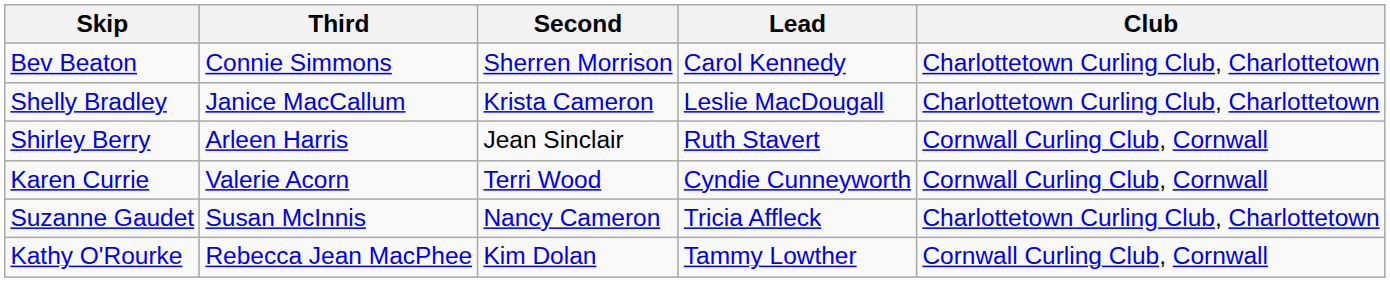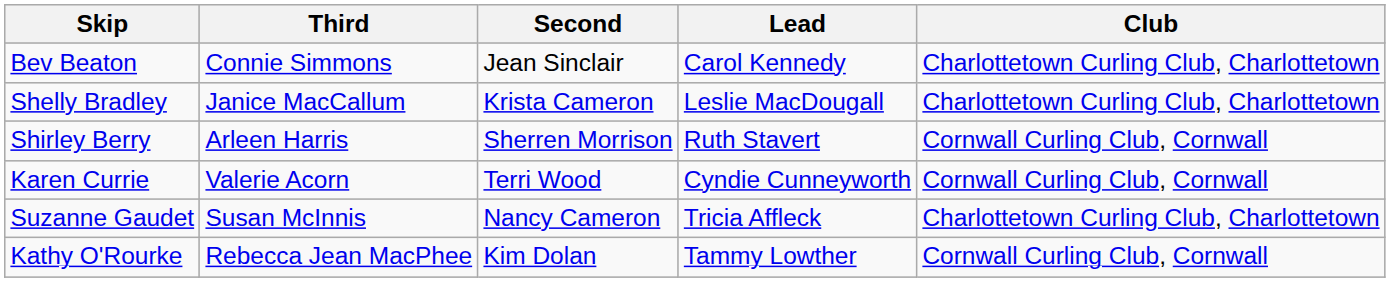 <table class="wikitable">
 <tr>
 <th>Skip</th>
 <th>Third</th>
 <th>Second</th>
 <th>Lead</th>
 <th>Club</th>
 </tr>
 <tr>
 <td><a href='#'>Bev Beaton</a></td>
 <td><a href='#'>Connie Simmons</a></td>
-<td><a href='#'>Sherren Morrison</a></td>
+<td>Jean Sinclair</td>
 <td><a href='#'>Carol Kennedy</a></td>
 <td><a href='#'>Charlottetown Curling Club</a>, <a href='#'>Charlottetown</a></td>
 </tr>
 <tr>
 <td><a href='#'>Shelly Bradley</a></td>
 <td><a href='#'>Janice MacCallum</a></td>
 <td><a href='#'>Krista Cameron</a></td>
 <td><a href='#'>Leslie MacDougall</a></td>
 <td><a href='#'>Charlottetown Curling Club</a>, <a href='#'>Charlottetown</a></td>
 </tr>
 <tr>
 <td><a href='#'>Shirley Berry</a></td>
 <td><a href='#'>Arleen Harris</a></td>
-<td>Jean Sinclair</td>
+<td><a href='#'>Sherren Morrison</a></td>
 <td><a href='#'>Ruth Stavert</a></td>
 <td><a href='#'>Cornwall Curling Club</a>, <a href='#'>Cornwall</a></td>
 </tr>
 <tr>
 <td><a href='#'>Karen Currie</a></td>
 <td><a href='#'>Valerie Acorn</a></td>
 <td><a href='#'>Terri Wood</a></td>
 <td><a href='#'>Cyndie Cunneyworth</a></td>
 <td><a href='#'>Cornwall Curling Club</a>, <a href='#'>Cornwall</a></td>
 </tr>
 <tr>
 <td><a href='#'>Suzanne Gaudet</a></td>
 <td><a href='#'>Susan McInnis</a></td>
 <td><a href='#'>Nancy Cameron</a></td>
 <td><a href='#'>Tricia Affleck</a></td>
 <td><a href='#'>Charlottetown Curling Club</a>, <a href='#'>Charlottetown</a></td>
 </tr>
 <tr>
 <td><a href='#'>Kathy O'Rourke</a></td>
 <td><a href='#'>Rebecca Jean MacPhee</a></td>
 <td><a href='#'>Kim Dolan</a></td>
 <td><a href='#'>Tammy Lowther</a></td>
 <td><a href='#'>Cornwall Curling Club</a>, <a href='#'>Cornwall</a></td>
 </tr>
 </table>
